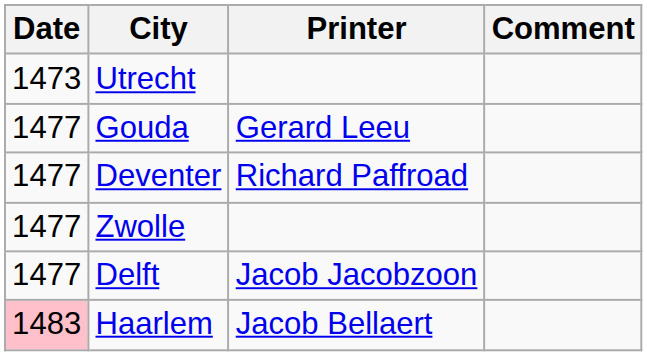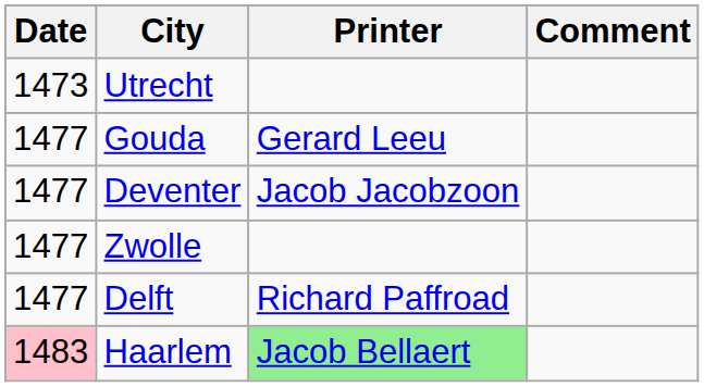 <table class="wikitable">
 <tr>
 <th>Date</th>
 <th>City</th>
 <th>Printer </th>
 <th>Comment</th>
 </tr>
 <tr>
 <td>1473</td>
 <td><a href='#'>Utrecht</a></td>
 <td></td>
 <td></td>
 </tr>
 <tr>
 <td>1477</td>
 <td><a href='#'>Gouda</a></td>
 <td><a href='#'>Gerard Leeu</a></td>
 <td></td>
 </tr>
 <tr>
 <td>1477</td>
 <td><a href='#'>Deventer</a></td>
-<td><a href='#'>Richard Paffroad</a></td>
+<td><a href='#'>Jacob Jacobzoon</a></td>
 <td></td>
 </tr>
 <tr>
 <td>1477</td>
 <td><a href='#'>Zwolle</a></td>
 <td></td>
 <td></td>
 </tr>
 <tr>
 <td>1477</td>
 <td><a href='#'>Delft</a></td>
-<td><a href='#'>Jacob Jacobzoon</a></td>
+<td><a href='#'>Richard Paffroad</a></td>
 <td></td>
 </tr>
 <tr>
 <td style="background: pink;">1483</td>
 <td><a href='#'>Haarlem</a></td>
-<td><a href='#'>Jacob Bellaert</a></td>
+<td style="background: lightgreen;"><a href='#'>Jacob Bellaert</a></td>
 <td></td>
 </tr>
 </table>
